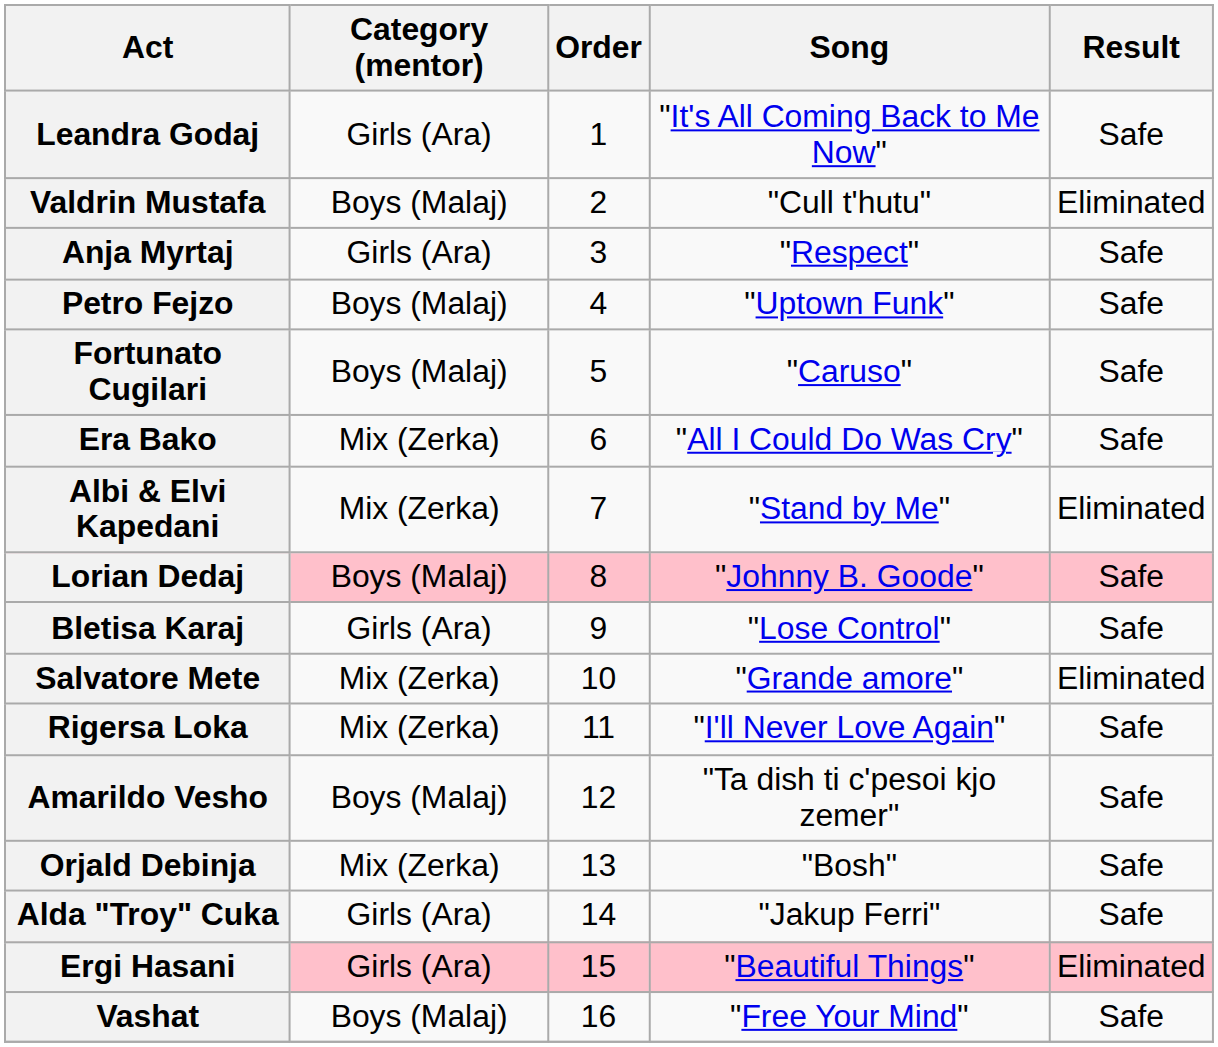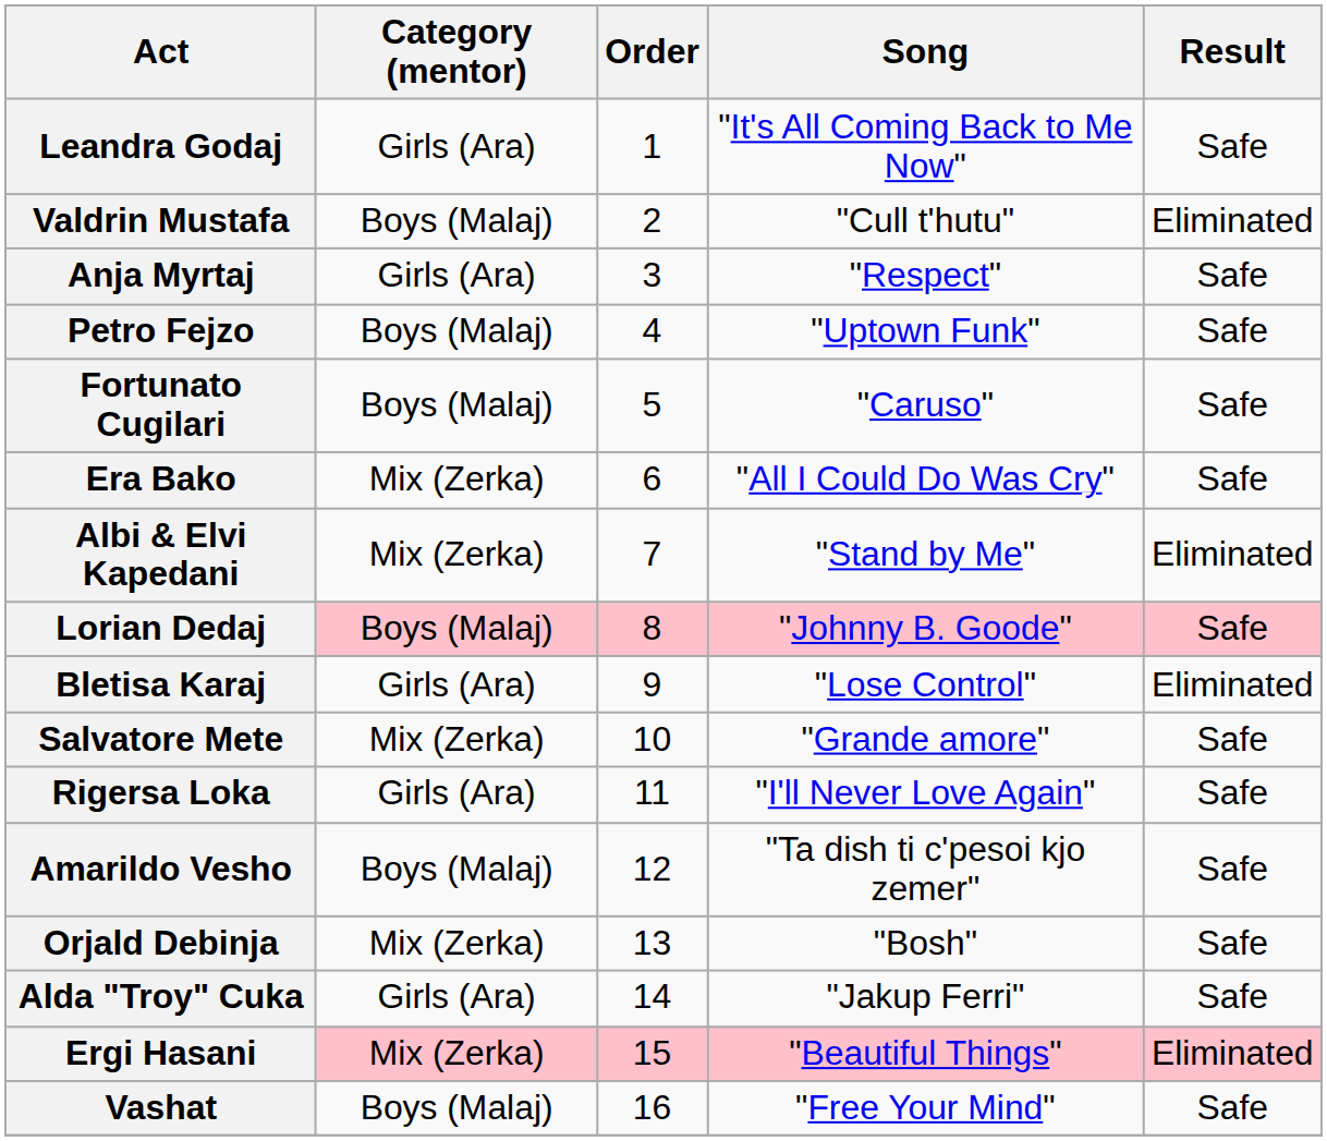 <table class="wikitable plainrowheaders" style="text-align:center;">
 <tr>
 <th scope="col">Act</th>
 <th scope="col">Category (mentor)</th>
 <th scope="col">Order</th>
 <th scope="col">Song</th>
 <th scope="col">Result</th>
 </tr>
 <tr>
 <th scope="row">Leandra Godaj</th>
 <td>Girls (Ara)</td>
 <td>1</td>
 <td>"<a href='#'>It's All Coming Back to Me Now</a>"</td>
 <td>Safe</td>
 </tr>
 <tr>
 <th scope="row">Valdrin Mustafa</th>
 <td>Boys (Malaj)</td>
 <td>2</td>
 <td>"Cull t'hutu"</td>
 <td>Eliminated</td>
 </tr>
 <tr>
 <th scope="row">Anja Myrtaj</th>
 <td>Girls (Ara)</td>
 <td>3</td>
 <td>"<a href='#'>Respect</a>"</td>
 <td>Safe</td>
 </tr>
 <tr>
 <th scope="row">Petro Fejzo</th>
 <td>Boys (Malaj)</td>
 <td>4</td>
 <td>"<a href='#'>Uptown Funk</a>"</td>
 <td>Safe</td>
 </tr>
 <tr>
 <th scope="row">Fortunato Cugilari</th>
 <td>Boys (Malaj)</td>
 <td>5</td>
 <td>"<a href='#'>Caruso</a>"</td>
 <td>Safe</td>
 </tr>
 <tr>
 <th scope="row">Era Bako</th>
 <td>Mix (Zerka)</td>
 <td>6</td>
 <td>"<a href='#'>All I Could Do Was Cry</a>"</td>
 <td>Safe</td>
 </tr>
 <tr>
 <th scope="row">Albi & Elvi Kapedani</th>
 <td>Mix (Zerka)</td>
 <td>7</td>
 <td>"<a href='#'>Stand by Me</a>"</td>
 <td>Eliminated</td>
 </tr>
 <tr style="background:pink;">
 <th scope="row">Lorian Dedaj</th>
 <td>Boys (Malaj)</td>
 <td>8</td>
 <td>"<a href='#'>Johnny B. Goode</a>"</td>
 <td>Safe</td>
 </tr>
 <tr>
 <th scope="row">Bletisa Karaj</th>
 <td>Girls (Ara)</td>
 <td>9</td>
 <td>"<a href='#'>Lose Control</a>"</td>
-<td>Safe</td>
+<td>Eliminated</td>
 </tr>
 <tr>
 <th scope="row">Salvatore Mete</th>
 <td>Mix (Zerka)</td>
 <td>10</td>
 <td>"<a href='#'>Grande amore</a>"</td>
-<td>Eliminated</td>
+<td>Safe</td>
 </tr>
 <tr>
 <th scope="row">Rigersa Loka</th>
-<td>Mix (Zerka)</td>
+<td>Girls (Ara)</td>
 <td>11</td>
 <td>"<a href='#'>I'll Never Love Again</a>"</td>
 <td>Safe</td>
 </tr>
 <tr>
 <th scope="row">Amarildo Vesho</th>
 <td>Boys (Malaj)</td>
 <td>12</td>
 <td>"Ta dish ti c'pesoi kjo zemer"</td>
 <td>Safe</td>
 </tr>
 <tr>
 <th scope="row">Orjald Debinja</th>
 <td>Mix (Zerka)</td>
 <td>13</td>
 <td>"Bosh"</td>
 <td>Safe</td>
 </tr>
 <tr>
 <th scope="row">Alda "Troy" Cuka</th>
 <td>Girls (Ara)</td>
 <td>14</td>
 <td>"Jakup Ferri"</td>
 <td>Safe</td>
 </tr>
 <tr style="background:pink;">
 <th scope="row">Ergi Hasani</th>
-<td>Girls (Ara)</td>
+<td>Mix (Zerka)</td>
 <td>15</td>
 <td>"<a href='#'>Beautiful Things</a>"</td>
 <td>Eliminated</td>
 </tr>
 <tr>
 <th scope="row">Vashat</th>
 <td>Boys (Malaj)</td>
 <td>16</td>
 <td>"<a href='#'>Free Your Mind</a>"</td>
 <td>Safe</td>
 </tr>
 <tr>
 </tr>
 </table>
